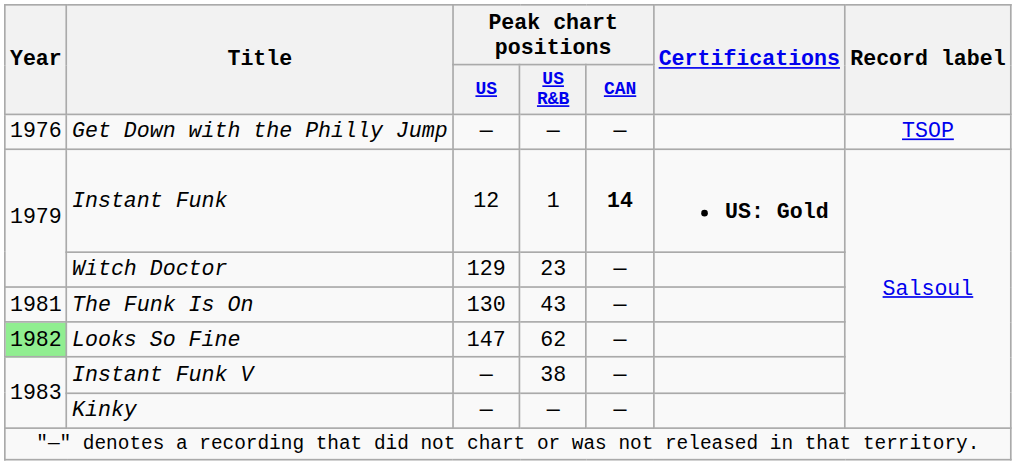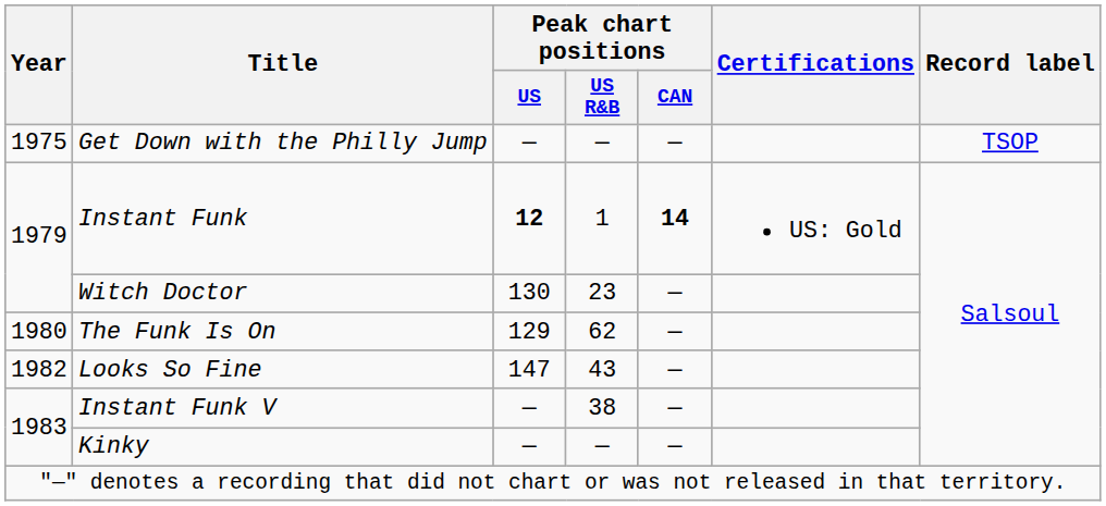 <table class="wikitable" style="text-align:center;">
 <tr>
 <th rowspan="2">Year</th>
 <th rowspan="2">Title</th>
 <th colspan="3">Peak chart positions</th>
 <th rowspan="2"><a href='#'>Certifications</a></th>
 <th rowspan="2">Record label</th>
 </tr>
 <tr style="font-size:smaller;">
 <th style="width:35px;"><a href='#'>US</a><br></th>
 <th style="width:35px;"><a href='#'>US<br>R&B</a><br></th>
 <th style="width:35px;"><a href='#'>CAN</a><br></th>
 </tr>
 <tr>
-<td>1976</td>
+<td>1975</td>
 <td style="text-align:left;"><em>Get Down with the Philly Jump</em></td>
 <td>—</td>
 <td>—</td>
 <td>—</td>
 <td align=left></td>
 <td><a href='#'>TSOP</a></td>
 </tr>
 <tr>
 <td rowspan="2">1979</td>
 <td style="text-align:left;"><em>Instant Funk</em></td>
-<td>12</td>
+<td><strong>12</strong></td>
 <td>1</td>
 <td><strong>14</strong></td>
-<td align=left><strong><br><ul><li>US: Gold </li></ul></strong></td>
+<td align=left><br><ul><li>US: Gold </li></ul></td>
 <td rowspan="6"><a href='#'>Salsoul</a></td>
 </tr>
 <tr>
 <td style="text-align:left;"><em>Witch Doctor</em></td>
-<td>129</td>
+<td>130</td>
 <td>23</td>
 <td>—</td>
 <td align=left></td>
 </tr>
 <tr>
-<td>1981</td>
+<td>1980</td>
 <td style="text-align:left;"><em>The Funk Is On</em></td>
-<td>130</td>
-<td>43</td>
+<td>129</td>
+<td>62</td>
 <td>—</td>
 <td align=left></td>
 </tr>
 <tr>
-<td style="background: lightgreen;">1982</td>
+<td>1982</td>
 <td style="text-align:left;"><em>Looks So Fine</em></td>
 <td>147</td>
-<td>62</td>
+<td>43</td>
 <td>—</td>
 <td align=left></td>
 </tr>
 <tr>
 <td rowspan="2">1983</td>
 <td style="text-align:left;"><em>Instant Funk V</em></td>
 <td>—</td>
 <td>38</td>
 <td>—</td>
 <td align=left></td>
 </tr>
 <tr>
 <td style="text-align:left;"><em>Kinky</em></td>
 <td>—</td>
 <td>—</td>
 <td>—</td>
 <td align=left></td>
 </tr>
 <tr>
 <td colspan="15" style="font-size:90%">"—" denotes a recording that did not chart or was not released in that territory.</td>
 </tr>
 </table>
